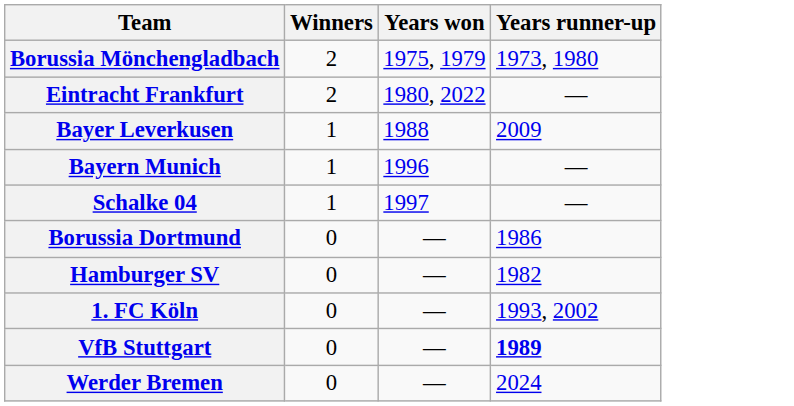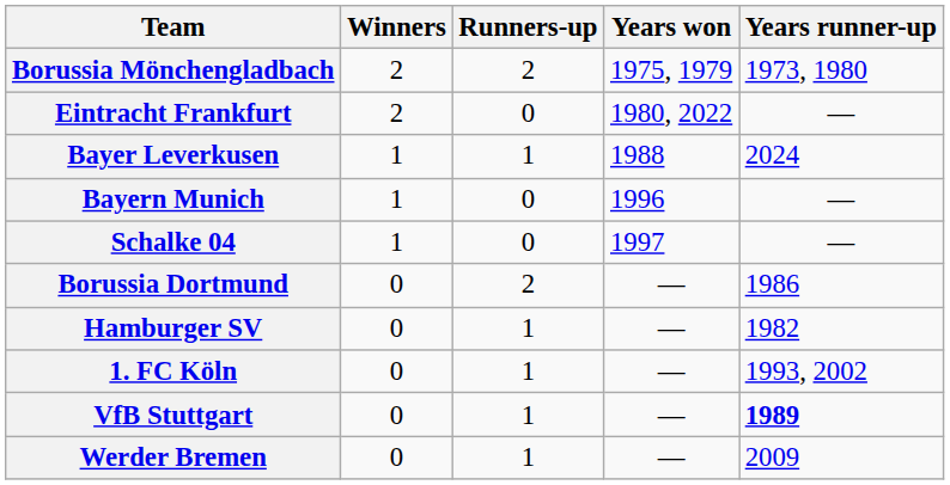 <table class="wikitable plainrowheaders sortable">
 <tr>
 <th scope=col>Team</th>
 <th scope=col>Winners</th>
+<th scope=col>Runners-up</th>
 <th scope=col class="unsortable">Years won</th>
 <th scope=col class="unsortable">Years runner-up</th>
 </tr>
 <tr>
 <th scope=row><a href='#'>Borussia Mönchengladbach</a></th>
+<td align=center>2</td>
 <td align=center>2</td>
 <td><a href='#'>1975</a>, <a href='#'>1979</a></td>
 <td><a href='#'>1973</a>, <a href='#'>1980</a></td>
 </tr>
 <tr>
 <th scope=row><a href='#'>Eintracht Frankfurt</a></th>
 <td align=center>2</td>
+<td align=center>0</td>
 <td><a href='#'>1980</a>, <a href='#'>2022</a></td>
 <td align=center>—</td>
 </tr>
 <tr>
 <th scope=row><a href='#'>Bayer Leverkusen</a></th>
 <td align=center>1</td>
+<td align=center>1</td>
 <td><a href='#'>1988</a></td>
-<td><a href='#'>2009</a></td>
+<td><a href='#'>2024</a></td>
 </tr>
 <tr>
 <th scope=row><a href='#'>Bayern Munich</a></th>
 <td align=center>1</td>
+<td align=center>0</td>
 <td><a href='#'>1996</a></td>
 <td align=center>—</td>
 </tr>
 <tr>
 <th scope=row><a href='#'>Schalke 04</a></th>
 <td align=center>1</td>
+<td align=center>0</td>
 <td><a href='#'>1997</a></td>
 <td align=center>—</td>
 </tr>
 <tr>
 <th scope=row><a href='#'>Borussia Dortmund</a></th>
 <td align=center>0</td>
+<td align=center>2</td>
 <td align=center>—</td>
 <td><a href='#'>1986</a></td>
 </tr>
 <tr>
 <th scope=row><a href='#'>Hamburger SV</a></th>
 <td align=center>0</td>
+<td align=center>1</td>
 <td align=center>—</td>
 <td><a href='#'>1982</a></td>
 </tr>
 <tr>
 <th scope=row><a href='#'>1. FC Köln</a></th>
 <td align=center>0</td>
+<td align=center>1</td>
 <td align=center>—</td>
 <td><a href='#'>1993</a>, <a href='#'>2002</a></td>
 </tr>
 <tr>
 <th scope=row><a href='#'>VfB Stuttgart</a></th>
 <td align=center>0</td>
+<td align=center>1</td>
 <td align=center>—</td>
 <td><strong><a href='#'>1989</a></strong></td>
 </tr>
 <tr>
 <th scope=row><a href='#'>Werder Bremen</a></th>
 <td align=center>0</td>
+<td align=center>1</td>
 <td align=center>—</td>
-<td><a href='#'>2024</a></td>
+<td><a href='#'>2009</a></td>
 </tr>
 </table>
